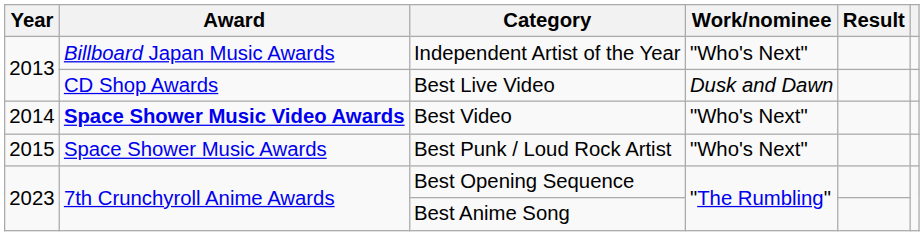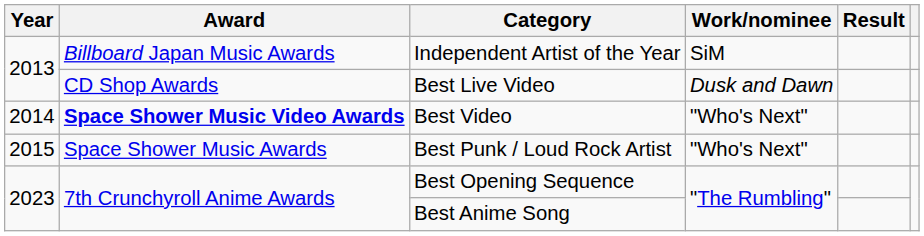 <table class="wikitable plainrowheaders sortable">
 <tr>
 <th scope="col">Year</th>
 <th scope="col">Award</th>
 <th scope="col">Category</th>
 <th scope="col">Work/nominee</th>
 <th scope="col">Result</th>
 <th scope="col" class="unsortable"></th>
 </tr>
 <tr>
 <td align="center" rowspan="2">2013</td>
 <td><a href='#'><em>Billboard</em> Japan Music Awards</a></td>
 <td>Independent Artist of the Year</td>
-<td>"Who's Next"</td>
+<td>SiM</td>
 <td></td>
 <td align="center"></td>
 </tr>
 <tr>
 <td><a href='#'>CD Shop Awards</a></td>
 <td>Best Live Video</td>
 <td><em>Dusk and Dawn</em></td>
 <td></td>
 <td align="center"></td>
 </tr>
 <tr>
 <td align="center">2014</td>
 <td><strong><a href='#'>Space Shower Music Video Awards</a></strong></td>
 <td>Best Video</td>
 <td>"Who's Next"</td>
 <td></td>
 <td align="center"></td>
 </tr>
 <tr>
 <td align="center">2015</td>
 <td><a href='#'>Space Shower Music Awards</a></td>
 <td>Best Punk / Loud Rock Artist</td>
 <td>"Who's Next"</td>
 <td></td>
 <td align="center"></td>
 </tr>
 <tr>
 <td align="center" rowspan="2">2023</td>
 <td rowspan="2"><a href='#'>7th Crunchyroll Anime Awards</a></td>
 <td>Best Opening Sequence</td>
 <td rowspan="2">"<a href='#'>The Rumbling</a>"<br></td>
 <td></td>
 <td align="center" rowspan="2"></td>
 </tr>
 <tr>
 <td>Best Anime Song</td>
 <td></td>
 </tr>
 </table>
